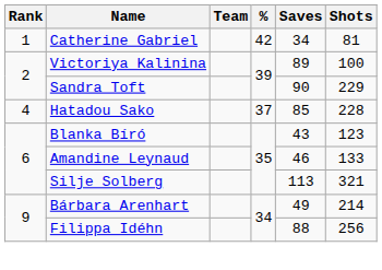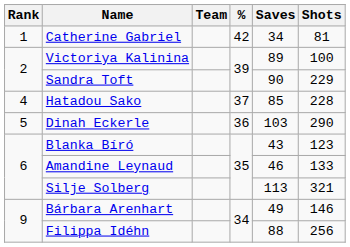 <table class="wikitable sortable" style="text-align: center;">
 <tr>
 <th>Rank</th>
 <th>Name</th>
 <th>Team</th>
 <th>%</th>
 <th>Saves</th>
 <th>Shots</th>
 </tr>
 <tr>
 <td>1</td>
 <td style="text-align: left;"><a href='#'>Catherine Gabriel</a></td>
 <td style="text-align: left;"></td>
 <td>42</td>
 <td>34</td>
 <td>81</td>
 </tr>
 <tr>
 <td rowspan="2">2</td>
 <td style="text-align: left;"><a href='#'>Victoriya Kalinina</a></td>
 <td style="text-align: left;"></td>
 <td rowspan="2">39</td>
 <td>89</td>
 <td>100</td>
 </tr>
 <tr>
 <td style="text-align: left;"><a href='#'>Sandra Toft</a></td>
 <td style="text-align: left;"></td>
 <td>90</td>
 <td>229</td>
 </tr>
 <tr>
 <td>4</td>
 <td style="text-align: left;"><a href='#'>Hatadou Sako</a></td>
 <td style="text-align: left;"></td>
 <td>37</td>
 <td>85</td>
 <td>228</td>
 </tr>
 <tr>
+<td>5</td>
+<td style="text-align: left;"><a href='#'>Dinah Eckerle</a></td>
+<td style="text-align: left;"></td>
+<td>36</td>
+<td>103</td>
+<td>290</td>
+</tr>
+<tr>
 <td rowspan="3">6</td>
 <td style="text-align: left;"><a href='#'>Blanka Bíró</a></td>
 <td style="text-align: left;"></td>
 <td rowspan="3">35</td>
 <td>43</td>
 <td>123</td>
 </tr>
 <tr>
 <td style="text-align: left;"><a href='#'>Amandine Leynaud</a></td>
 <td style="text-align: left;"></td>
 <td>46</td>
 <td>133</td>
 </tr>
 <tr>
 <td style="text-align: left;"><a href='#'>Silje Solberg</a></td>
 <td style="text-align: left;"></td>
 <td>113</td>
 <td>321</td>
 </tr>
 <tr>
 <td rowspan="2">9</td>
 <td style="text-align: left;"><a href='#'>Bárbara Arenhart</a></td>
 <td style="text-align: left;"></td>
 <td rowspan="2">34</td>
 <td>49</td>
-<td>214</td>
+<td>146</td>
 </tr>
 <tr>
 <td style="text-align: left;"><a href='#'>Filippa Idéhn</a></td>
 <td style="text-align: left;"></td>
 <td>88</td>
 <td>256</td>
 </tr>
 </table>
